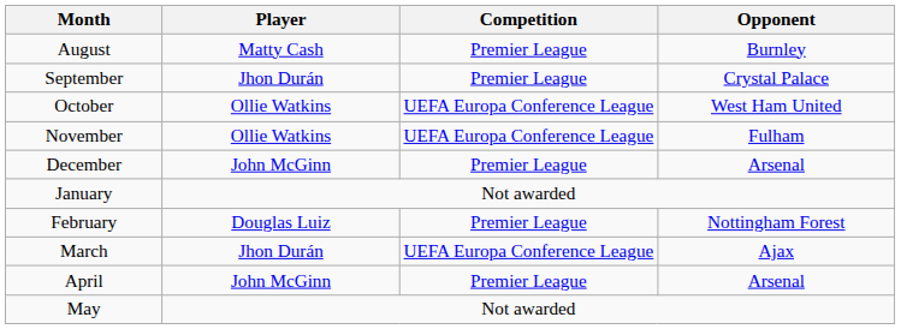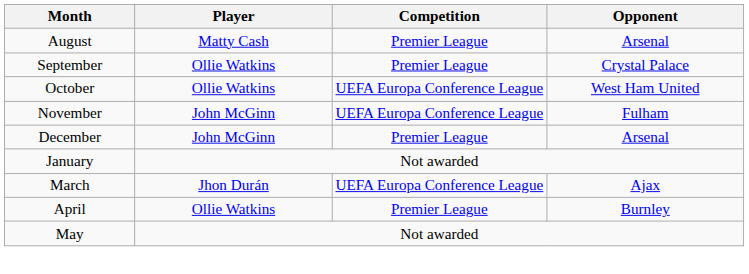 <table class="wikitable" style="text-align:center">
 <tr>
 <th>Month</th>
 <th>Player</th>
 <th>Competition</th>
 <th>Opponent</th>
 </tr>
 <tr>
 <td>August</td>
 <td> <a href='#'>Matty Cash</a></td>
 <td><a href='#'>Premier League</a></td>
-<td><a href='#'>Burnley</a></td>
+<td><a href='#'>Arsenal</a></td>
 </tr>
 <tr>
 <td style="width:130px;">September</td>
-<td> <a href='#'>Jhon Durán</a></td>
+<td> <a href='#'>Ollie Watkins</a></td>
 <td><a href='#'>Premier League</a></td>
 <td><a href='#'>Crystal Palace</a></td>
 </tr>
 <tr>
 <td>October</td>
 <td> <a href='#'>Ollie Watkins</a></td>
 <td><a href='#'>UEFA Europa Conference League</a></td>
 <td><a href='#'>West Ham United</a></td>
 </tr>
 <tr>
 <td style="width:130px;">November</td>
-<td> <a href='#'>Ollie Watkins</a></td>
+<td style="width:200px;"> <a href='#'>John McGinn</a></td>
 <td><a href='#'>UEFA Europa Conference League</a></td>
 <td style="width:200px;"><a href='#'>Fulham</a></td>
 </tr>
 <tr>
 <td>December</td>
 <td> <a href='#'>John McGinn</a></td>
 <td><a href='#'>Premier League</a></td>
 <td><a href='#'>Arsenal</a></td>
 </tr>
 <tr>
 <td>January</td>
 <td colspan="3">Not awarded</td>
 </tr>
 <tr>
-<td>February</td>
-<td> <a href='#'>Douglas Luiz</a></td>
-<td><a href='#'>Premier League</a></td>
-<td><a href='#'>Nottingham Forest</a></td>
-</tr>
-<tr>
 <td>March</td>
 <td> <a href='#'>Jhon Durán</a></td>
 <td><a href='#'>UEFA Europa Conference League</a></td>
 <td><a href='#'>Ajax</a></td>
 </tr>
 <tr>
 <td>April</td>
-<td style="width:200px;"> <a href='#'>John McGinn</a></td>
+<td> <a href='#'>Ollie Watkins</a></td>
 <td><a href='#'>Premier League</a></td>
-<td><a href='#'>Arsenal</a></td>
+<td><a href='#'>Burnley</a></td>
 </tr>
 <tr>
 <td>May</td>
 <td colspan ="3">Not awarded</td>
 </tr>
 </table>
